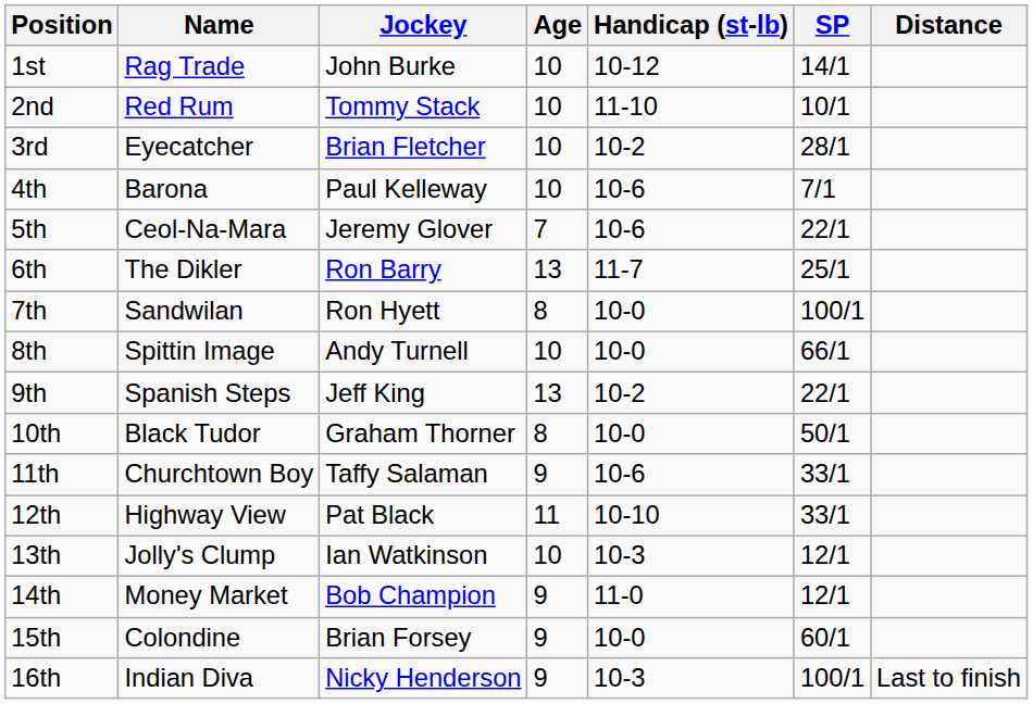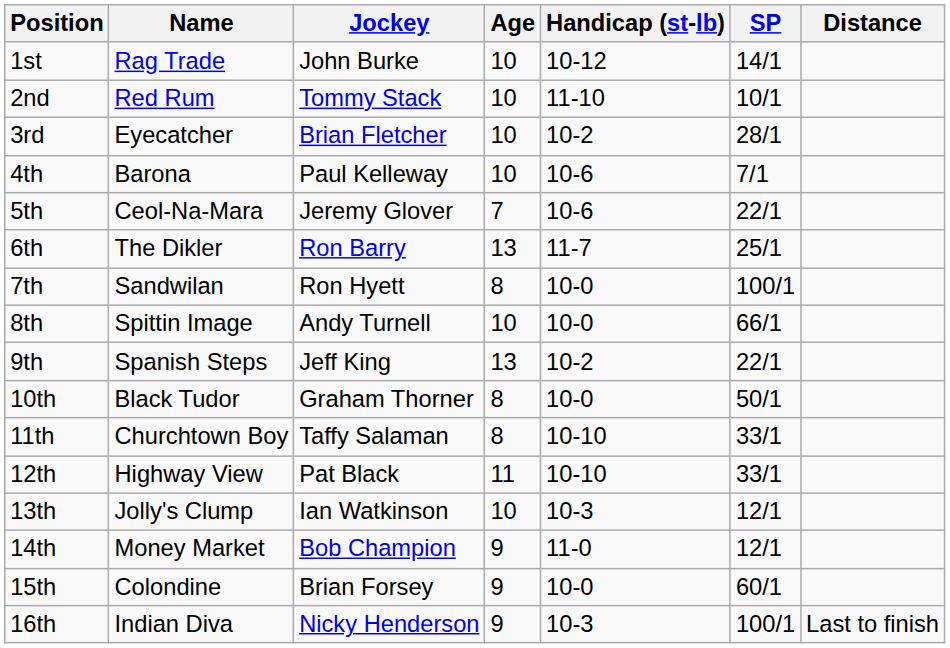 <table class="wikitable sortable">
 <tr>
 <th>Position</th>
 <th>Name</th>
 <th><a href='#'>Jockey</a></th>
 <th>Age</th>
 <th>Handicap (<a href='#'>st</a>-<a href='#'>lb</a>)</th>
 <th><a href='#'>SP</a></th>
 <th>Distance</th>
 </tr>
 <tr>
 <td>1st</td>
 <td><a href='#'>Rag Trade</a></td>
 <td>John Burke</td>
 <td>10</td>
 <td>10-12</td>
 <td>14/1</td>
 <td></td>
 </tr>
 <tr>
 <td>2nd</td>
 <td><a href='#'>Red Rum</a></td>
 <td><a href='#'>Tommy Stack</a></td>
 <td>10</td>
 <td>11-10</td>
 <td>10/1</td>
 <td></td>
 </tr>
 <tr>
 <td>3rd</td>
 <td>Eyecatcher</td>
 <td><a href='#'>Brian Fletcher</a></td>
 <td>10</td>
 <td>10-2</td>
 <td>28/1</td>
 <td></td>
 </tr>
 <tr>
 <td>4th</td>
 <td>Barona</td>
 <td>Paul Kelleway</td>
 <td>10</td>
 <td>10-6</td>
 <td>7/1</td>
 <td></td>
 </tr>
 <tr>
 <td>5th</td>
 <td>Ceol-Na-Mara</td>
 <td>Jeremy Glover</td>
 <td>7</td>
 <td>10-6</td>
 <td>22/1</td>
 <td></td>
 </tr>
 <tr>
 <td>6th</td>
 <td>The Dikler</td>
 <td><a href='#'>Ron Barry</a></td>
 <td>13</td>
 <td>11-7</td>
 <td>25/1</td>
 <td></td>
 </tr>
 <tr>
 <td>7th</td>
 <td>Sandwilan</td>
 <td>Ron Hyett</td>
 <td>8</td>
 <td>10-0</td>
 <td>100/1</td>
 <td></td>
 </tr>
 <tr>
 <td>8th</td>
 <td>Spittin Image</td>
 <td>Andy Turnell</td>
 <td>10</td>
 <td>10-0</td>
 <td>66/1</td>
 <td></td>
 </tr>
 <tr>
 <td>9th</td>
 <td>Spanish Steps</td>
 <td>Jeff King</td>
 <td>13</td>
 <td>10-2</td>
 <td>22/1</td>
 <td></td>
 </tr>
 <tr>
 <td>10th</td>
 <td>Black Tudor</td>
 <td>Graham Thorner</td>
 <td>8</td>
 <td>10-0</td>
 <td>50/1</td>
 <td></td>
 </tr>
 <tr>
 <td>11th</td>
 <td>Churchtown Boy</td>
 <td>Taffy Salaman</td>
-<td>9</td>
-<td>10-6</td>
+<td>8</td>
+<td>10-10</td>
 <td>33/1</td>
 <td></td>
 </tr>
 <tr>
 <td>12th</td>
 <td>Highway View</td>
 <td>Pat Black</td>
 <td>11</td>
 <td>10-10</td>
 <td>33/1</td>
 <td></td>
 </tr>
 <tr>
 <td>13th</td>
 <td>Jolly's Clump</td>
 <td>Ian Watkinson</td>
 <td>10</td>
 <td>10-3</td>
 <td>12/1</td>
 <td></td>
 </tr>
 <tr>
 <td>14th</td>
 <td>Money Market</td>
 <td><a href='#'>Bob Champion</a></td>
 <td>9</td>
 <td>11-0</td>
 <td>12/1</td>
 <td></td>
 </tr>
 <tr>
 <td>15th</td>
 <td>Colondine</td>
 <td>Brian Forsey</td>
 <td>9</td>
 <td>10-0</td>
 <td>60/1</td>
 <td></td>
 </tr>
 <tr>
 <td>16th</td>
 <td>Indian Diva</td>
 <td><a href='#'>Nicky Henderson</a></td>
 <td>9</td>
 <td>10-3</td>
 <td>100/1</td>
 <td>Last to finish</td>
 </tr>
 </table>
